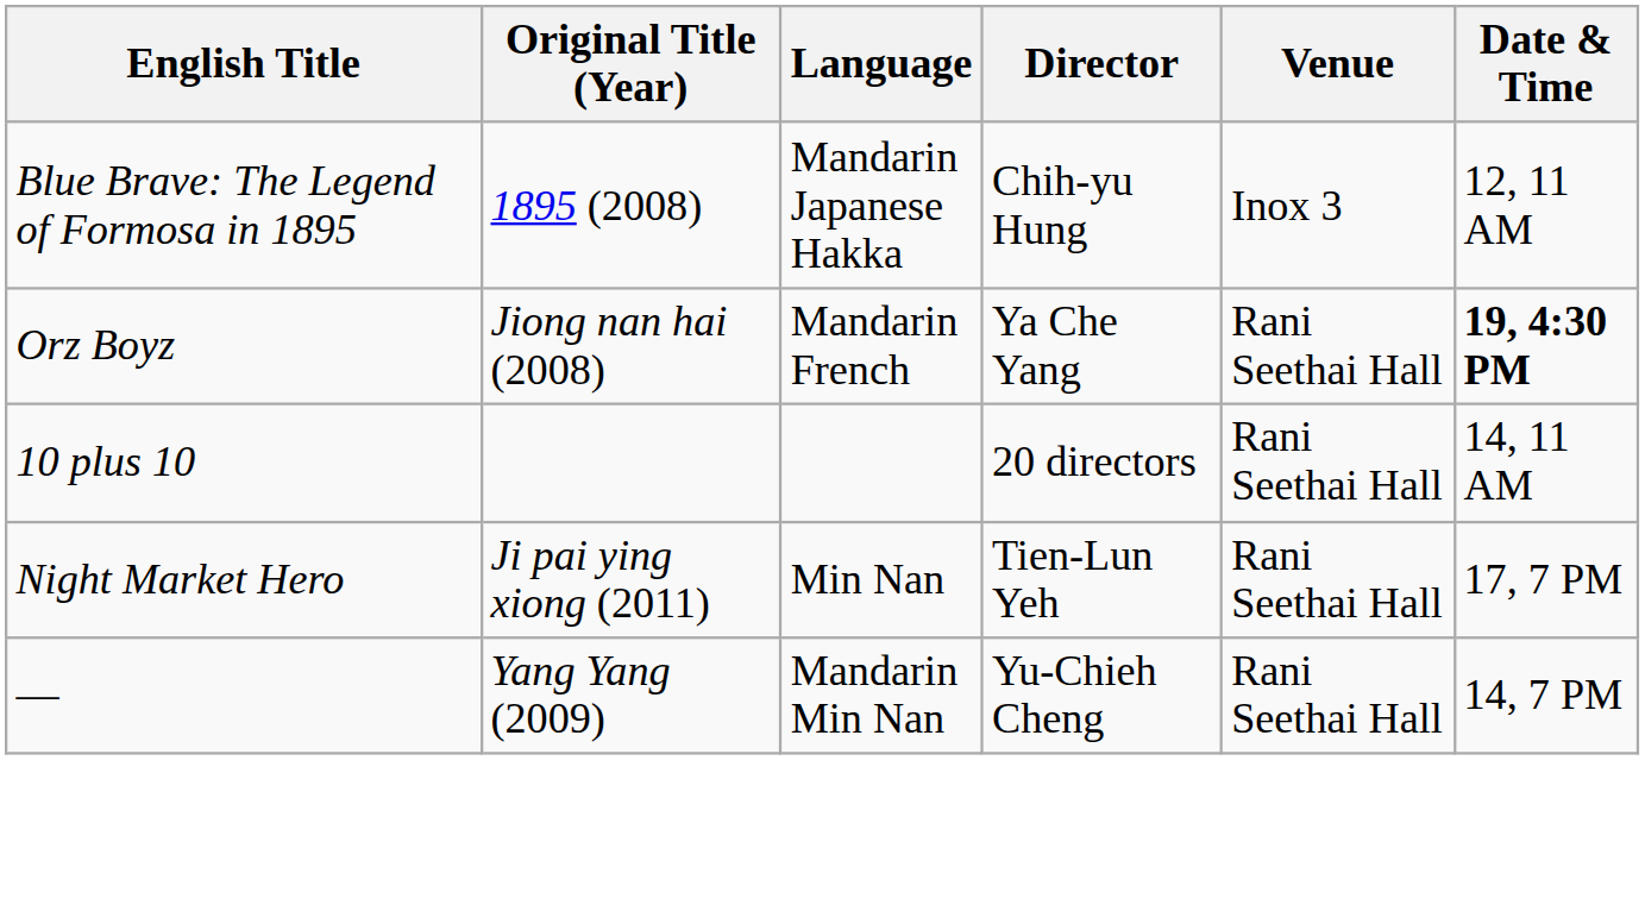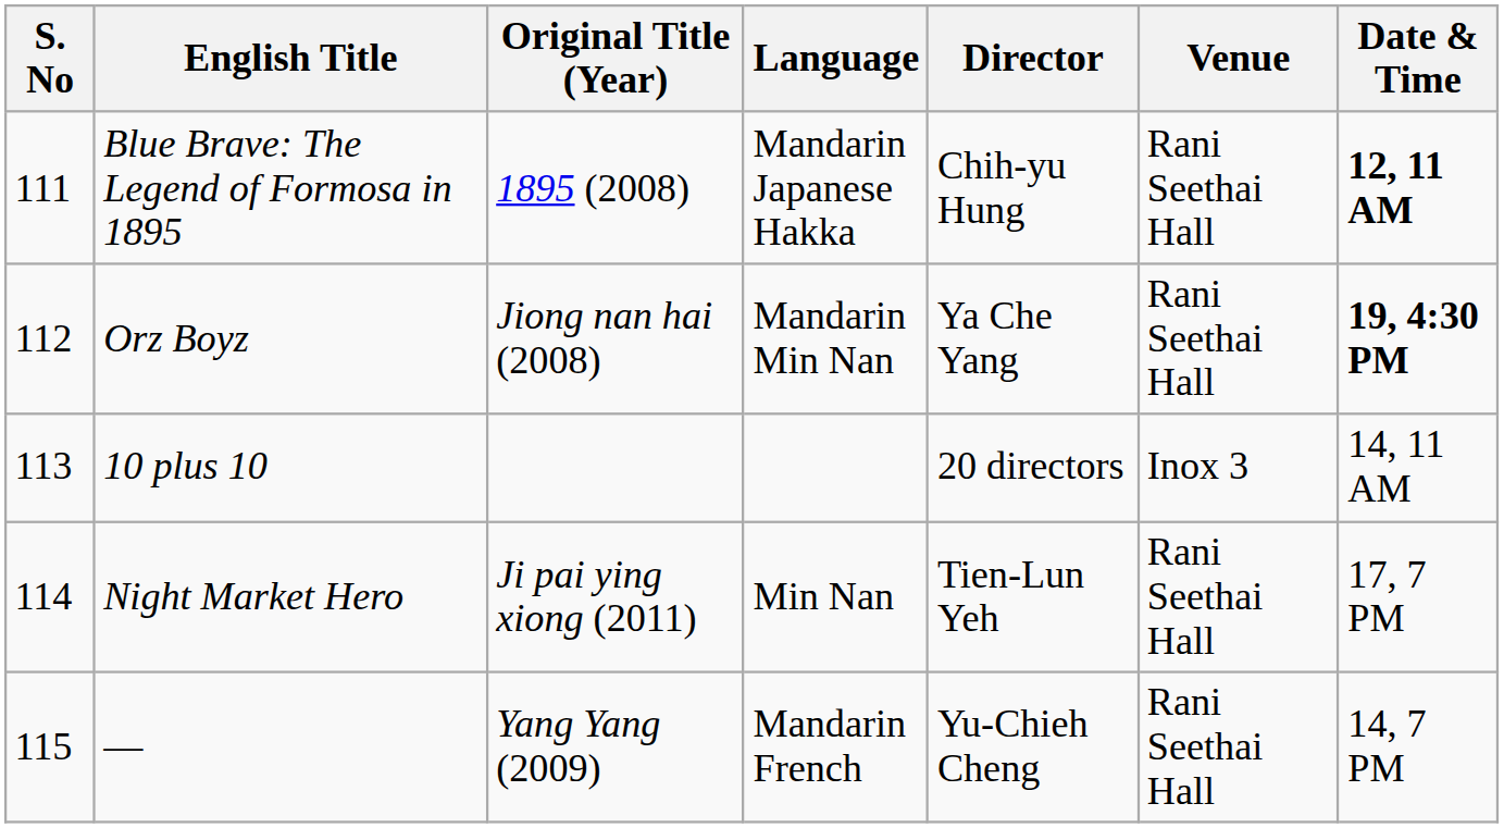 <table class="wikitable sortable">
 <tr>
+<th>S. No</th>
 <th>English Title</th>
 <th>Original Title (Year)</th>
 <th>Language</th>
 <th>Director</th>
 <th>Venue</th>
 <th>Date & Time</th>
 </tr>
 <tr>
+<td>111</td>
 <td><em>Blue Brave: The Legend of Formosa in 1895</em></td>
 <td><em><a href='#'>1895</a></em> (2008)</td>
 <td>Mandarin <br> Japanese <br> Hakka</td>
 <td>Chih-yu Hung</td>
-<td>Inox 3</td>
-<td>12, 11 AM</td>
+<td>Rani Seethai Hall</td>
+<td><strong>12, 11 AM</strong></td>
 </tr>
 <tr>
+<td>112</td>
 <td><em>Orz Boyz</em></td>
 <td><em>Jiong nan hai</em> (2008)</td>
-<td>Mandarin <br> French</td>
+<td>Mandarin <br> Min Nan</td>
 <td>Ya Che Yang</td>
 <td>Rani Seethai Hall</td>
 <td><strong>19, 4:30 PM</strong></td>
 </tr>
 <tr>
+<td>113</td>
 <td><em>10 plus 10</em></td>
 <td></td>
 <td></td>
 <td>20 directors</td>
-<td>Rani Seethai Hall</td>
+<td>Inox 3</td>
 <td>14, 11 AM</td>
 </tr>
 <tr>
+<td>114</td>
 <td><em>Night Market Hero</em></td>
 <td><em>Ji pai ying xiong</em> (2011)</td>
 <td>Min Nan</td>
 <td>Tien-Lun Yeh</td>
 <td>Rani Seethai Hall</td>
 <td>17, 7 PM</td>
 </tr>
 <tr>
+<td>115</td>
 <td>—</td>
 <td><em>Yang Yang</em> (2009)</td>
-<td>Mandarin <br> Min Nan</td>
+<td>Mandarin <br> French</td>
 <td>Yu-Chieh Cheng</td>
 <td>Rani Seethai Hall</td>
 <td>14, 7 PM</td>
 </tr>
 </table>
